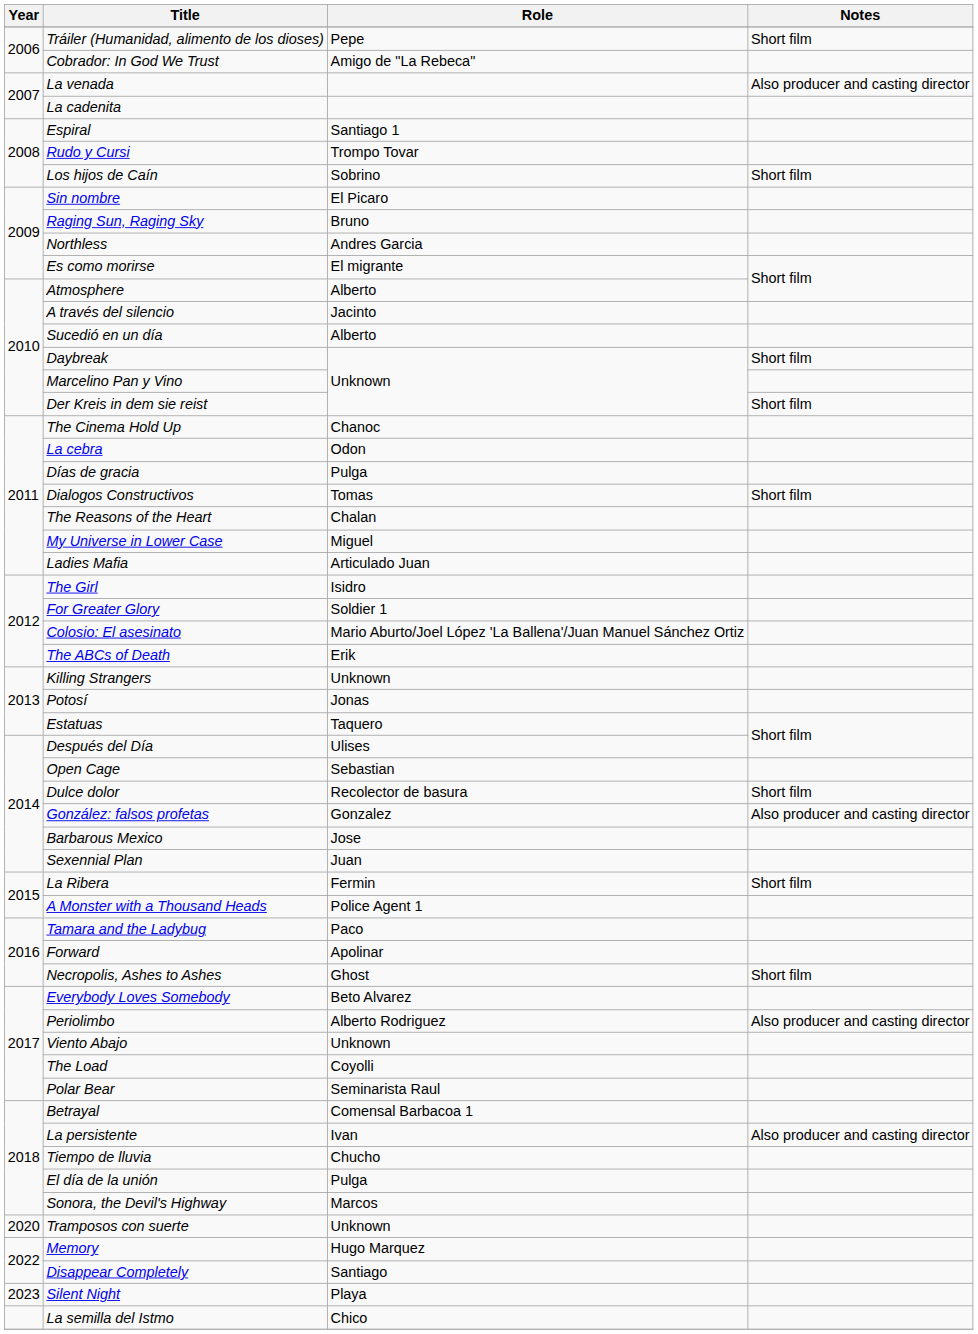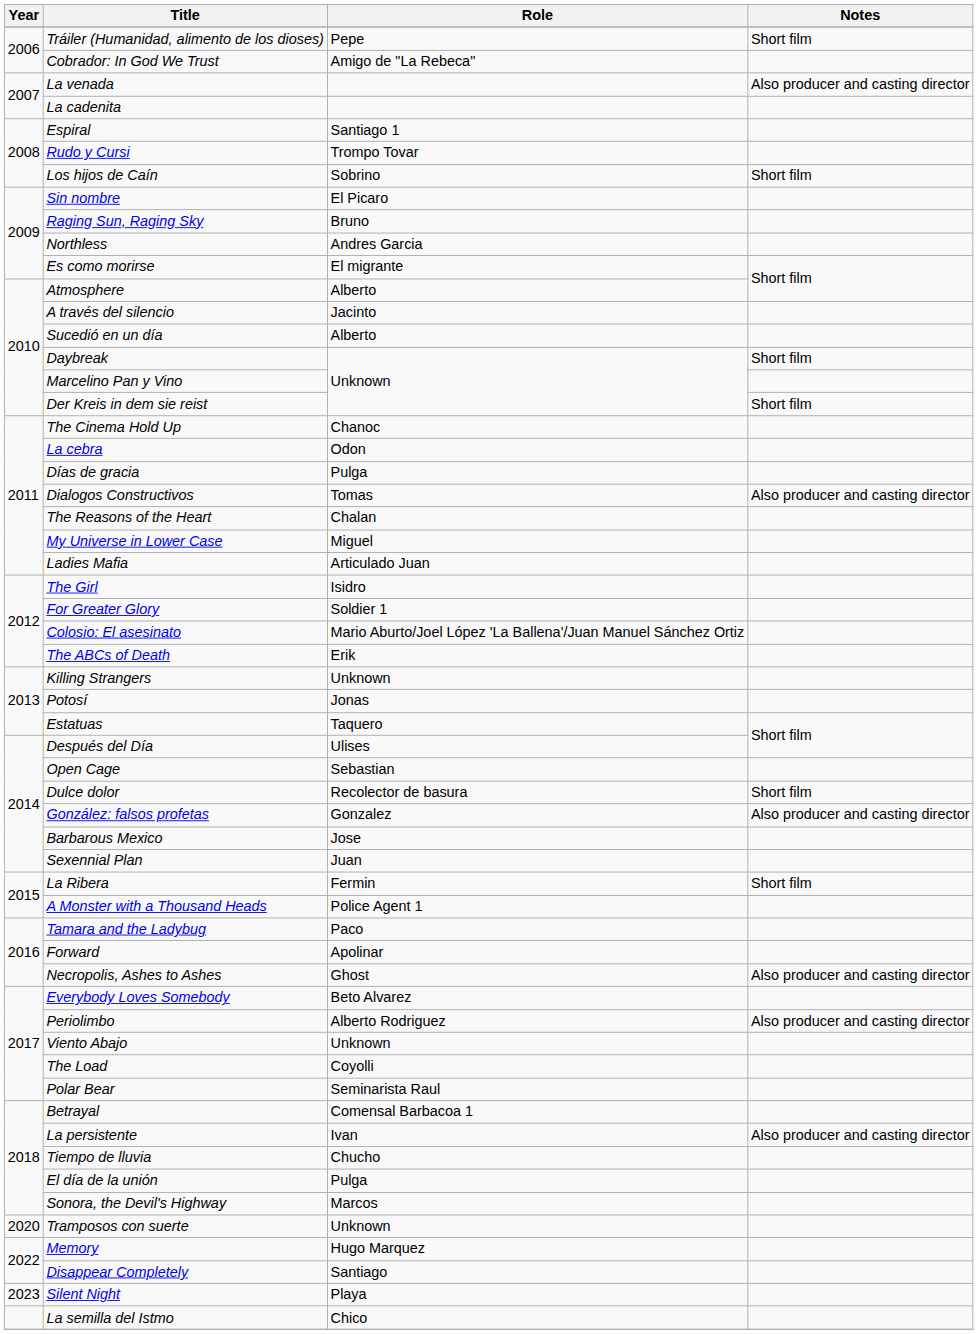 <table class="wikitable sortable">
 <tr>
 <th>Year</th>
 <th>Title</th>
 <th>Role</th>
 <th class="unsortable">Notes</th>
 </tr>
 <tr>
 </tr>
 <tr>
 <td rowspan="2">2006</td>
 <td><em>Tráiler (Humanidad, alimento de los dioses)</em></td>
 <td>Pepe</td>
 <td>Short film</td>
 </tr>
 <tr>
 <td><em>Cobrador: In God We Trust</em></td>
 <td>Amigo de "La Rebeca"</td>
 <td></td>
 </tr>
 <tr>
 <td rowspan="2">2007</td>
 <td><em>La venada</em></td>
 <td></td>
 <td>Also producer and casting director</td>
 </tr>
 <tr>
 <td><em>La cadenita</em></td>
 <td></td>
 <td></td>
 </tr>
 <tr>
 <td rowspan="3">2008</td>
 <td><em>Espiral</em></td>
 <td>Santiago 1</td>
 <td></td>
 </tr>
 <tr>
 <td><em><a href='#'>Rudo y Cursi</a></em></td>
 <td>Trompo Tovar</td>
 <td></td>
 </tr>
 <tr>
 <td><em>Los hijos de Caín</em></td>
 <td>Sobrino</td>
 <td>Short film</td>
 </tr>
 <tr>
 <td rowspan="4">2009</td>
 <td><em><a href='#'>Sin nombre</a></em></td>
 <td>El Picaro</td>
 <td></td>
 </tr>
 <tr>
 <td><em><a href='#'>Raging Sun, Raging Sky</a></em></td>
 <td>Bruno</td>
 <td></td>
 </tr>
 <tr>
 <td><em>Northless</em></td>
 <td>Andres Garcia</td>
 <td></td>
 </tr>
 <tr>
 <td><em>Es como morirse</em></td>
 <td>El migrante</td>
 <td rowspan="2">Short film</td>
 </tr>
 <tr>
 <td rowspan="6">2010</td>
 <td><em>Atmosphere</em></td>
 <td>Alberto</td>
 </tr>
 <tr>
 <td><em>A través del silencio</em></td>
 <td>Jacinto</td>
 <td></td>
 </tr>
 <tr>
 <td><em>Sucedió en un día</em></td>
 <td>Alberto</td>
 <td></td>
 </tr>
 <tr>
 <td><em>Daybreak</em></td>
 <td rowspan="3">Unknown</td>
 <td>Short film</td>
 </tr>
 <tr>
 <td><em>Marcelino Pan y Vino</em></td>
 <td></td>
 </tr>
 <tr>
 <td><em>Der Kreis in dem sie reist</em></td>
 <td>Short film</td>
 </tr>
 <tr>
 <td rowspan="7">2011</td>
 <td><em>The Cinema Hold Up</em></td>
 <td>Chanoc</td>
 <td></td>
 </tr>
 <tr>
 <td><em><a href='#'>La cebra</a></em></td>
 <td>Odon</td>
 <td></td>
 </tr>
 <tr>
 <td><em>Días de gracia</em></td>
 <td>Pulga</td>
 <td></td>
 </tr>
 <tr>
 <td><em>Dialogos Constructivos</em></td>
 <td>Tomas</td>
-<td>Short film</td>
+<td>Also producer and casting director</td>
 </tr>
 <tr>
 <td><em>The Reasons of the Heart</em></td>
 <td>Chalan</td>
 <td></td>
 </tr>
 <tr>
 <td><em><a href='#'>My Universe in Lower Case</a></em></td>
 <td>Miguel</td>
 <td></td>
 </tr>
 <tr>
 <td><em>Ladies Mafia</em></td>
 <td>Articulado Juan</td>
 <td></td>
 </tr>
 <tr>
 <td rowspan="4">2012</td>
 <td><em><a href='#'>The Girl</a></em></td>
 <td>Isidro</td>
 <td></td>
 </tr>
 <tr>
 <td><em><a href='#'>For Greater Glory</a></em></td>
 <td>Soldier 1</td>
 <td></td>
 </tr>
 <tr>
 <td><em><a href='#'>Colosio: El asesinato</a></em></td>
 <td>Mario Aburto/Joel López 'La Ballena'/Juan Manuel Sánchez Ortiz</td>
 <td></td>
 </tr>
 <tr>
 <td><em><a href='#'>The ABCs of Death</a></em></td>
 <td>Erik</td>
 <td></td>
 </tr>
 <tr>
 <td rowspan="3">2013</td>
 <td><em>Killing Strangers</em></td>
 <td>Unknown</td>
 <td></td>
 </tr>
 <tr>
 <td><em>Potosí</em></td>
 <td>Jonas</td>
 <td></td>
 </tr>
 <tr>
 <td><em>Estatuas</em></td>
 <td>Taquero</td>
 <td rowspan="2">Short film</td>
 </tr>
 <tr>
 <td rowspan="6">2014</td>
 <td><em>Después del Día</em></td>
 <td>Ulises</td>
 </tr>
 <tr>
 <td><em>Open Cage</em></td>
 <td>Sebastian</td>
 <td></td>
 </tr>
 <tr>
 <td><em>Dulce dolor</em></td>
 <td>Recolector de basura</td>
 <td>Short film</td>
 </tr>
 <tr>
 <td><em><a href='#'>González: falsos profetas</a></em></td>
 <td>Gonzalez</td>
 <td>Also producer and casting director</td>
 </tr>
 <tr>
 <td><em>Barbarous Mexico</em></td>
 <td>Jose</td>
 <td></td>
 </tr>
 <tr>
 <td><em>Sexennial Plan</em></td>
 <td>Juan</td>
 <td></td>
 </tr>
 <tr>
 <td rowspan="2">2015</td>
 <td><em>La Ribera</em></td>
 <td>Fermin</td>
 <td>Short film</td>
 </tr>
 <tr>
 <td><em><a href='#'>A Monster with a Thousand Heads</a></em></td>
 <td>Police Agent 1</td>
 <td></td>
 </tr>
 <tr>
 <td rowspan="3">2016</td>
 <td><em><a href='#'>Tamara and the Ladybug</a></em></td>
 <td>Paco</td>
 <td></td>
 </tr>
 <tr>
 <td><em>Forward</em></td>
 <td>Apolinar</td>
 <td></td>
 </tr>
 <tr>
 <td><em>Necropolis, Ashes to Ashes</em></td>
 <td>Ghost</td>
-<td>Short film</td>
+<td>Also producer and casting director</td>
 </tr>
 <tr>
 <td rowspan="5">2017</td>
 <td><em><a href='#'>Everybody Loves Somebody</a></em></td>
 <td>Beto Alvarez</td>
 <td></td>
 </tr>
 <tr>
 <td><em>Periolimbo</em></td>
 <td>Alberto Rodriguez</td>
 <td>Also producer and casting director</td>
 </tr>
 <tr>
 <td><em>Viento Abajo</em></td>
 <td>Unknown</td>
 <td></td>
 </tr>
 <tr>
 <td><em>The Load</em></td>
 <td>Coyolli</td>
 <td></td>
 </tr>
 <tr>
 <td><em>Polar Bear</em></td>
 <td>Seminarista Raul</td>
 <td></td>
 </tr>
 <tr>
 <td rowspan="5">2018</td>
 <td><em>Betrayal</em></td>
 <td>Comensal Barbacoa 1</td>
 <td></td>
 </tr>
 <tr>
 <td><em>La persistente</em></td>
 <td>Ivan</td>
 <td>Also producer and casting director</td>
 </tr>
 <tr>
 <td><em>Tiempo de lluvia</em></td>
 <td>Chucho</td>
 <td></td>
 </tr>
 <tr>
 <td><em>El día de la unión</em></td>
 <td>Pulga</td>
 <td></td>
 </tr>
 <tr>
 <td><em>Sonora, the Devil's Highway</em></td>
 <td>Marcos</td>
 <td></td>
 </tr>
 <tr>
 <td>2020</td>
 <td><em>Tramposos con suerte</em></td>
 <td>Unknown</td>
 <td></td>
 </tr>
 <tr>
 <td rowspan="2">2022</td>
 <td><em><a href='#'>Memory</a></em></td>
 <td>Hugo Marquez</td>
 <td></td>
 </tr>
 <tr>
 <td><em><a href='#'>Disappear Completely</a></em></td>
 <td>Santiago</td>
 <td></td>
 </tr>
 <tr>
 <td>2023</td>
 <td><em><a href='#'>Silent Night</a></em></td>
 <td>Playa</td>
 <td></td>
 </tr>
 <tr>
 <td></td>
 <td><em>La semilla del Istmo</em></td>
 <td>Chico</td>
 <td></td>
 </tr>
 <tr>
 </tr>
 </table>
